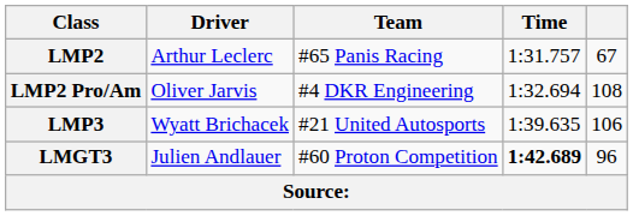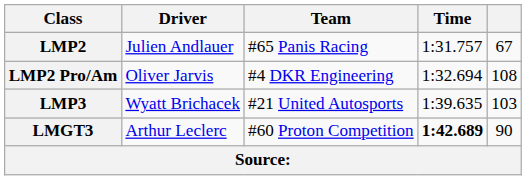 <table class="wikitable" style="font-size:85%;">
 <tr>
 <th>Class</th>
 <th>Driver</th>
 <th>Team</th>
 <th>Time</th>
 <th></th>
 </tr>
 <tr>
 <th>LMP2</th>
-<td> <a href='#'>Arthur Leclerc</a></td>
+<td> <a href='#'>Julien Andlauer</a></td>
 <td> #65 <a href='#'>Panis Racing</a></td>
 <td>1:31.757</td>
 <td align="center">67</td>
 </tr>
 <tr>
 <th>LMP2 Pro/Am</th>
 <td> <a href='#'>Oliver Jarvis</a></td>
 <td> #4 <a href='#'>DKR Engineering</a></td>
 <td>1:32.694</td>
 <td align="center">108</td>
 </tr>
 <tr>
 <th>LMP3</th>
 <td> <a href='#'>Wyatt Brichacek</a></td>
 <td> #21 <a href='#'>United Autosports</a></td>
 <td>1:39.635</td>
-<td align="center">106</td>
+<td align="center">103</td>
 </tr>
 <tr>
 <th>LMGT3</th>
-<td> <a href='#'>Julien Andlauer</a></td>
+<td> <a href='#'>Arthur Leclerc</a></td>
 <td> #60 <a href='#'>Proton Competition</a></td>
 <td><strong>1:42.689</strong></td>
-<td align="center">96</td>
+<td align="center">90</td>
 </tr>
 <tr>
 <th colspan="5">Source:</th>
 </tr>
 </table>
